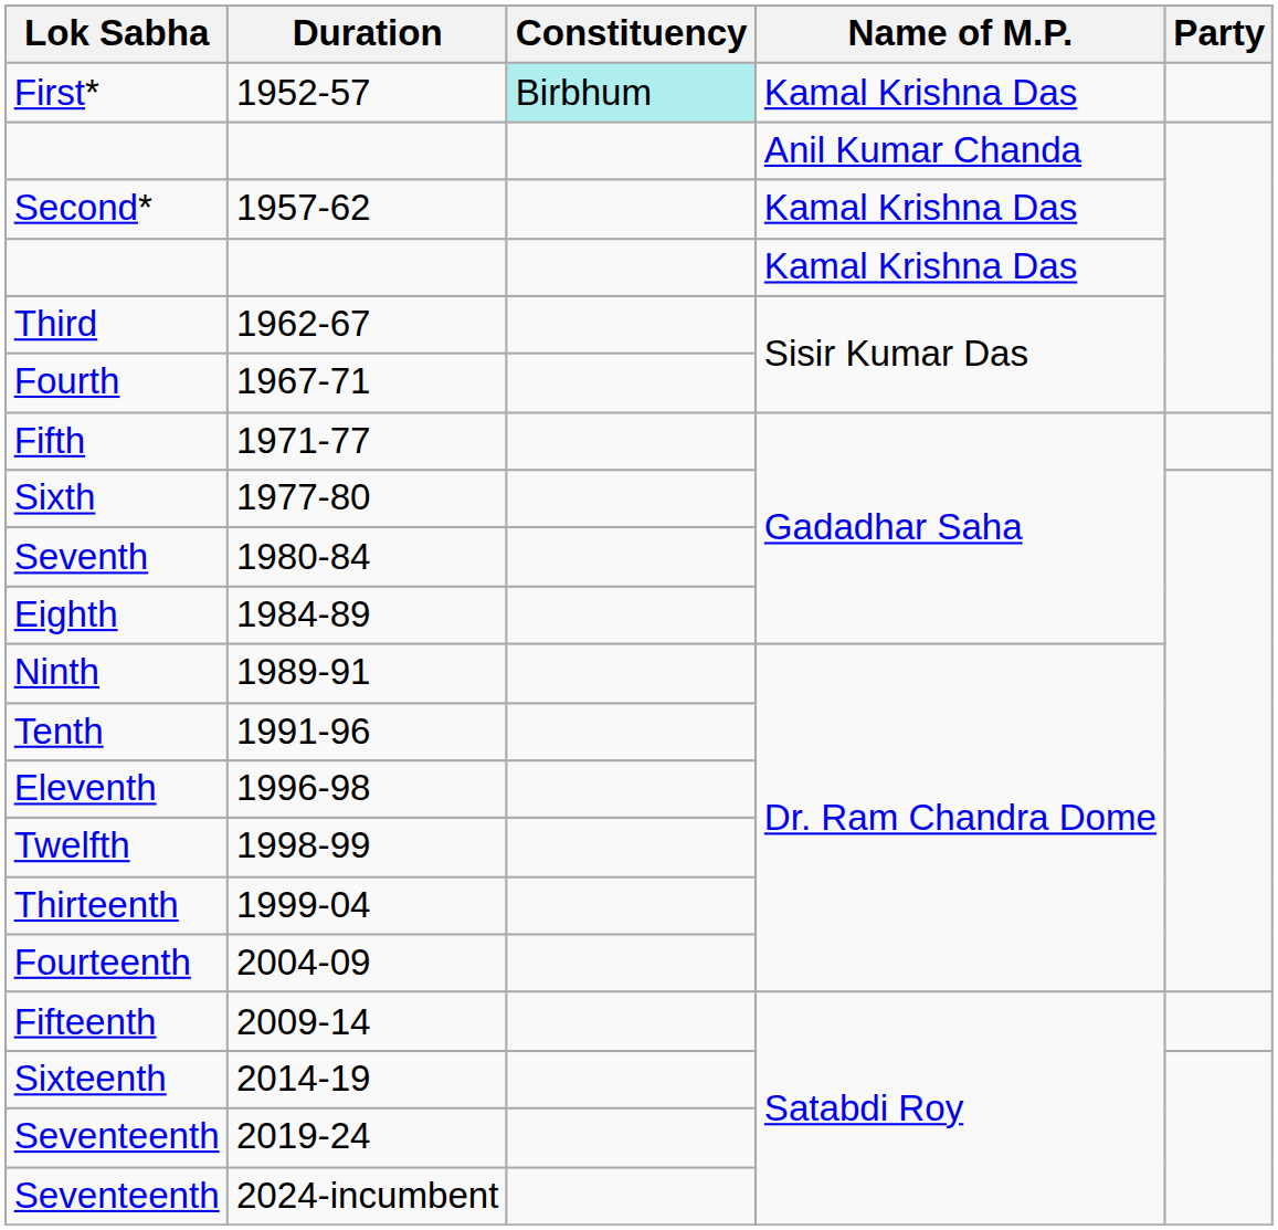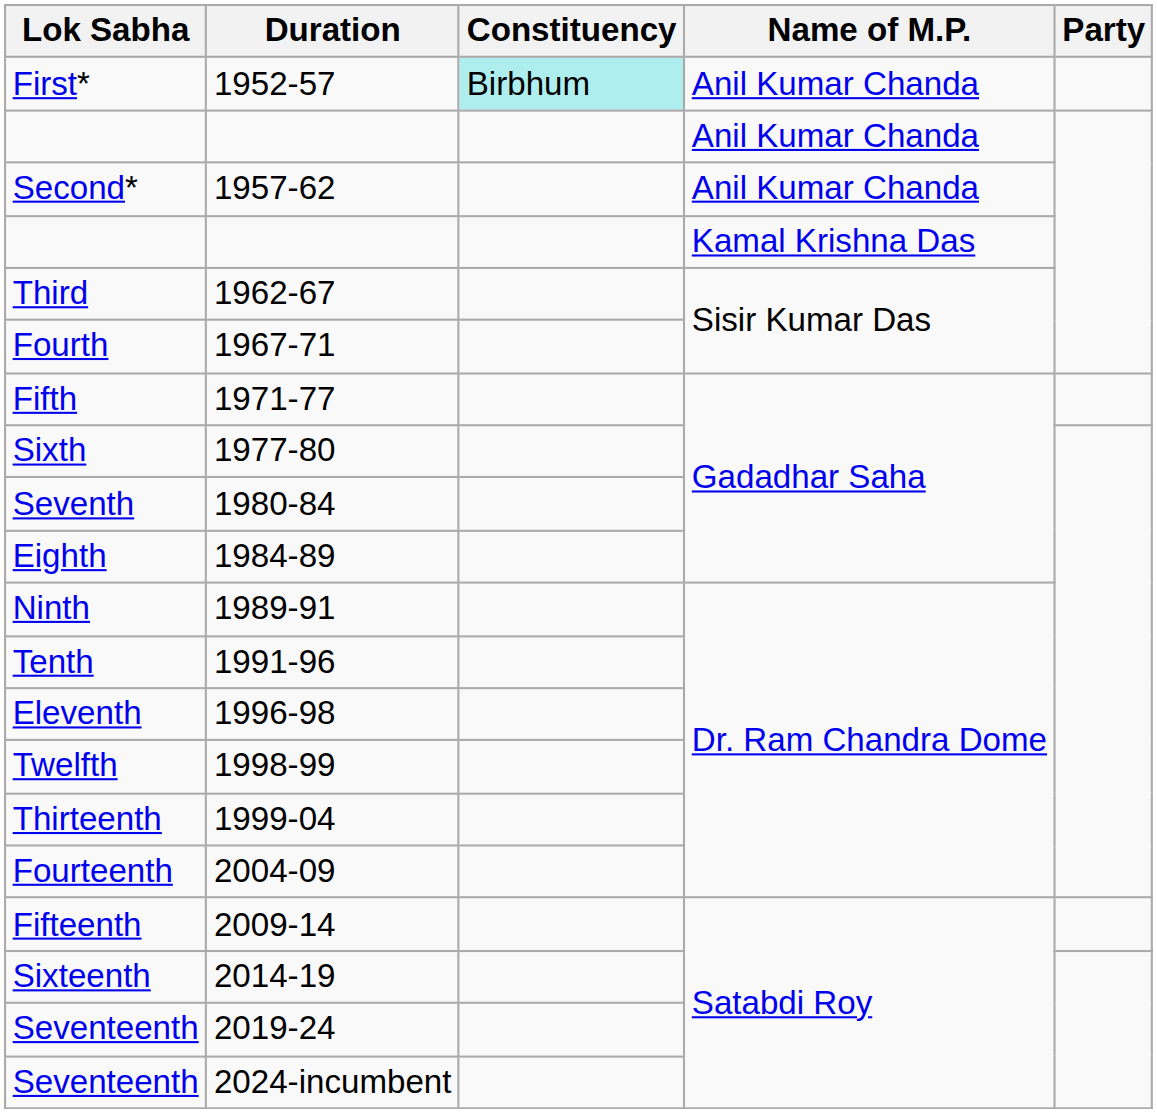 <table class="wikitable sortable">
 <tr>
 <th>Lok Sabha</th>
 <th>Duration</th>
 <th>Constituency</th>
 <th>Name of M.P.</th>
 <th colspan=2>Party</th>
 </tr>
 <tr>
 <td><a href='#'>First</a>*</td>
 <td>1952-57</td>
 <td style="background: paleturquoise;">Birbhum</td>
-<td><a href='#'>Kamal Krishna Das</a></td>
+<td><a href='#'>Anil Kumar Chanda</a></td>
 <td></td>
 </tr>
 <tr>
 <td></td>
 <td></td>
 <td></td>
 <td><a href='#'>Anil Kumar Chanda</a></td>
 </tr>
 <tr>
 <td><a href='#'>Second</a>*</td>
 <td>1957-62</td>
 <td></td>
-<td><a href='#'>Kamal Krishna Das</a></td>
+<td><a href='#'>Anil Kumar Chanda</a></td>
 </tr>
 <tr>
 <td></td>
 <td></td>
 <td></td>
 <td><a href='#'>Kamal Krishna Das</a></td>
 </tr>
 <tr>
 <td><a href='#'>Third</a></td>
 <td>1962-67</td>
 <td></td>
 <td rowspan=2>Sisir Kumar Das</td>
 </tr>
 <tr>
 <td><a href='#'>Fourth</a></td>
 <td>1967-71</td>
 <td></td>
 </tr>
 <tr>
 <td><a href='#'>Fifth</a></td>
 <td>1971-77</td>
 <td></td>
 <td rowspan=4><a href='#'>Gadadhar Saha</a></td>
 <td></td>
 </tr>
 <tr>
 <td><a href='#'>Sixth</a></td>
 <td>1977-80</td>
 <td></td>
 </tr>
 <tr>
 <td><a href='#'>Seventh</a></td>
 <td>1980-84</td>
 <td></td>
 </tr>
 <tr>
 <td><a href='#'>Eighth</a></td>
 <td>1984-89</td>
 <td></td>
 </tr>
 <tr>
 <td><a href='#'>Ninth</a></td>
 <td>1989-91</td>
 <td></td>
 <td rowspan=6><a href='#'>Dr. Ram Chandra Dome</a></td>
 </tr>
 <tr>
 <td><a href='#'>Tenth</a></td>
 <td>1991-96</td>
 <td></td>
 </tr>
 <tr>
 <td><a href='#'>Eleventh</a></td>
 <td>1996-98</td>
 <td></td>
 </tr>
 <tr>
 <td><a href='#'>Twelfth</a></td>
 <td>1998-99</td>
 <td></td>
 </tr>
 <tr>
 <td><a href='#'>Thirteenth</a></td>
 <td>1999-04</td>
 <td></td>
 </tr>
 <tr>
 <td><a href='#'>Fourteenth</a></td>
 <td>2004-09</td>
 <td></td>
 </tr>
 <tr>
 <td><a href='#'>Fifteenth</a></td>
 <td>2009-14</td>
 <td></td>
 <td rowspan=4><a href='#'>Satabdi Roy</a></td>
 <td></td>
 </tr>
 <tr>
 <td><a href='#'>Sixteenth</a></td>
 <td>2014-19</td>
 <td></td>
 </tr>
 <tr>
 <td><a href='#'>Seventeenth</a></td>
 <td>2019-24</td>
 <td></td>
 </tr>
 <tr>
 <td><a href='#'>Seventeenth</a></td>
 <td>2024-incumbent</td>
 <td></td>
 </tr>
 </table>
